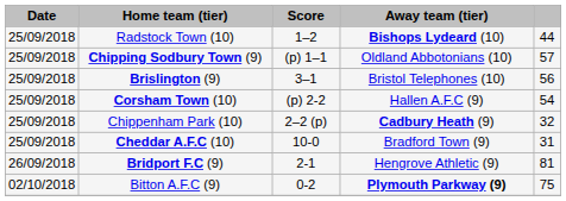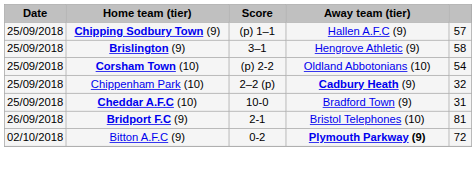 <table class="wikitable" style="width: 600px; background:WhiteSmoke; text-align:center; font-size:90%">
 <tr>
 <td scope="col" style="width: 10.00%; background:silver;"><strong>Date</strong></td>
 <td scope="col" style="width: 36.25%; background:silver;"><strong>Home team (tier)</strong></td>
 <td scope="col" style="width: 12.50%; background:silver;"><strong>Score</strong></td>
 <td scope="col" style="width: 36.25%; background:silver;"><strong>Away team (tier)</strong></td>
 <td scope="col" style="width: 10.00%; background:silver;"><strong></strong></td>
 </tr>
 <tr>
 <td>25/09/2018</td>
-<td><a href='#'>Radstock Town</a> (10)</td>
-<td>1–2</td>
-<td><strong><a href='#'>Bishops Lydeard</a></strong> (10)</td>
-<td>44</td>
-</tr>
-<tr>
-<td>25/09/2018</td>
 <td><strong><a href='#'>Chipping Sodbury Town</a></strong> (9)</td>
 <td>(p) 1–1</td>
-<td><a href='#'>Oldland Abbotonians</a> (10)</td>
+<td><a href='#'>Hallen A.F.C</a> (9)</td>
 <td>57</td>
 </tr>
 <tr>
 <td>25/09/2018</td>
 <td><strong><a href='#'>Brislington</a></strong> (9)</td>
 <td>3–1</td>
-<td><a href='#'>Bristol Telephones</a> (10)</td>
-<td>56</td>
+<td><a href='#'>Hengrove Athletic</a> (9)</td>
+<td>58</td>
 </tr>
 <tr>
 <td>25/09/2018</td>
 <td><strong><a href='#'>Corsham Town</a></strong> (10)</td>
 <td>(p) 2-2</td>
-<td><a href='#'>Hallen A.F.C</a> (9)</td>
+<td><a href='#'>Oldland Abbotonians</a> (10)</td>
 <td>54</td>
 </tr>
 <tr>
 <td>25/09/2018</td>
 <td><a href='#'>Chippenham Park</a> (10)</td>
 <td>2–2 (p)</td>
 <td><strong><a href='#'>Cadbury Heath</a></strong> (9)</td>
 <td>32</td>
 </tr>
 <tr>
 <td>25/09/2018</td>
 <td><strong><a href='#'>Cheddar A.F.C</a></strong> (10)</td>
 <td>10-0</td>
 <td><a href='#'>Bradford Town</a> (9)</td>
 <td>31</td>
 </tr>
 <tr>
 <td>26/09/2018</td>
 <td><strong><a href='#'>Bridport F.C</a></strong> (9)</td>
 <td>2-1</td>
-<td><a href='#'>Hengrove Athletic</a> (9)</td>
+<td><a href='#'>Bristol Telephones</a> (10)</td>
 <td>81</td>
 </tr>
 <tr>
 <td>02/10/2018</td>
 <td><a href='#'>Bitton A.F.C</a> (9)</td>
 <td>0-2</td>
 <td><strong><a href='#'>Plymouth Parkway</a> (9)</strong></td>
-<td>75</td>
+<td>72</td>
 </tr>
 <tr>
 </tr>
 </table>
